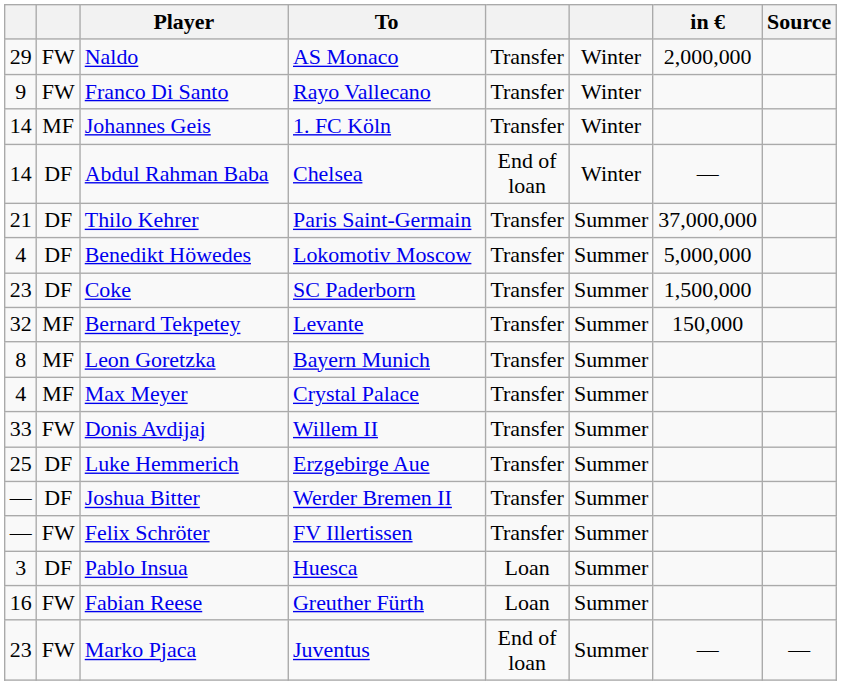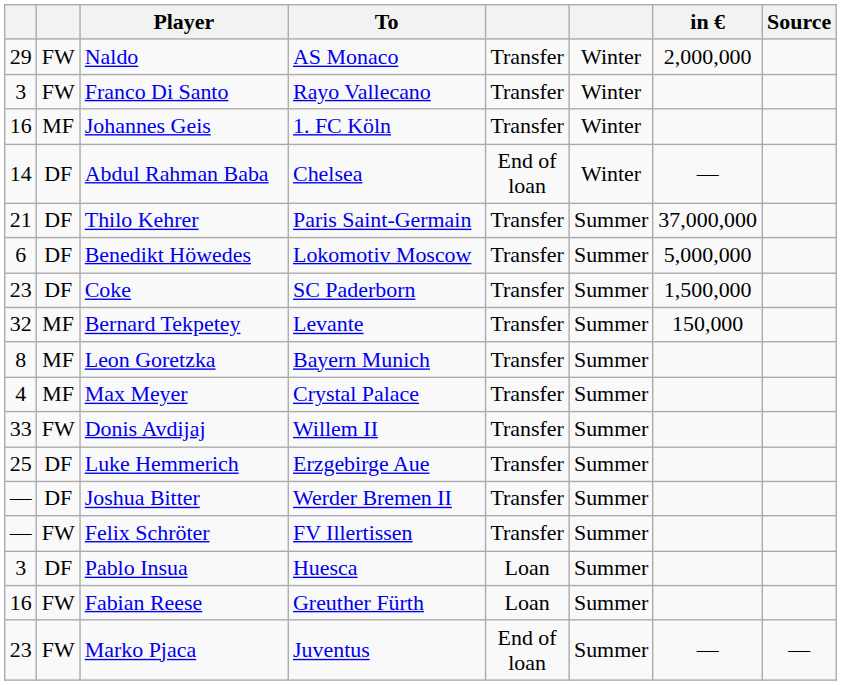 <table class="wikitable sortable" style="text-align:center;">
 <tr>
 <th></th>
 <th></th>
 <th width=185>Player</th>
 <th width=175>To</th>
 <th></th>
 <th></th>
 <th data-sort-type="number"> in €</th>
 <th class="unsortable">Source</th>
 </tr>
 <tr>
 <td>29</td>
 <td>FW</td>
 <td align="left"> <a href='#'>Naldo</a></td>
 <td style="text-align:left"> <a href='#'>AS Monaco</a></td>
 <td>Transfer</td>
 <td>Winter</td>
 <td>2,000,000</td>
 <td></td>
 </tr>
 <tr>
-<td>9</td>
+<td>3</td>
 <td>FW</td>
 <td align="left"> <a href='#'>Franco Di Santo</a></td>
 <td style="text-align:left"> <a href='#'>Rayo Vallecano</a></td>
 <td>Transfer</td>
 <td>Winter</td>
 <td></td>
 <td></td>
 </tr>
 <tr>
-<td>14</td>
+<td>16</td>
 <td>MF</td>
 <td align="left"> <a href='#'>Johannes Geis</a></td>
 <td style="text-align:left"> <a href='#'>1. FC Köln</a></td>
 <td>Transfer</td>
 <td>Winter</td>
 <td></td>
 <td></td>
 </tr>
 <tr>
 <td>14</td>
 <td>DF</td>
 <td align="left"> <a href='#'>Abdul Rahman Baba</a></td>
 <td style="text-align:left"> <a href='#'>Chelsea</a></td>
 <td>End of loan</td>
 <td>Winter</td>
 <td>—</td>
 <td></td>
 </tr>
 <tr>
 <td>21</td>
 <td>DF</td>
 <td align="left"> <a href='#'>Thilo Kehrer</a></td>
 <td style="text-align:left"> <a href='#'>Paris Saint-Germain</a></td>
 <td>Transfer</td>
 <td>Summer</td>
 <td>37,000,000</td>
 <td></td>
 </tr>
 <tr>
-<td>4</td>
+<td>6</td>
 <td>DF</td>
 <td align="left"> <a href='#'>Benedikt Höwedes</a></td>
 <td style="text-align:left"> <a href='#'>Lokomotiv Moscow</a></td>
 <td>Transfer</td>
 <td>Summer</td>
 <td>5,000,000</td>
 <td></td>
 </tr>
 <tr>
 <td>23</td>
 <td>DF</td>
 <td align="left"> <a href='#'>Coke</a></td>
 <td style="text-align:left"> <a href='#'>SC Paderborn</a></td>
 <td>Transfer</td>
 <td>Summer</td>
 <td>1,500,000</td>
 <td></td>
 </tr>
 <tr>
 <td>32</td>
 <td>MF</td>
 <td align="left"> <a href='#'>Bernard Tekpetey</a></td>
 <td style="text-align:left"> <a href='#'>Levante</a></td>
 <td>Transfer</td>
 <td>Summer</td>
 <td>150,000</td>
 <td></td>
 </tr>
 <tr>
 <td>8</td>
 <td>MF</td>
 <td align="left"> <a href='#'>Leon Goretzka</a></td>
 <td style="text-align:left"> <a href='#'>Bayern Munich</a></td>
 <td>Transfer</td>
 <td>Summer</td>
 <td></td>
 <td></td>
 </tr>
 <tr>
 <td>4</td>
 <td>MF</td>
 <td align="left"> <a href='#'>Max Meyer</a></td>
 <td style="text-align:left"> <a href='#'>Crystal Palace</a></td>
 <td>Transfer</td>
 <td>Summer</td>
 <td></td>
 <td></td>
 </tr>
 <tr>
 <td>33</td>
 <td>FW</td>
 <td align="left"> <a href='#'>Donis Avdijaj</a></td>
 <td style="text-align:left"> <a href='#'>Willem II</a></td>
 <td>Transfer</td>
 <td>Summer</td>
 <td></td>
 <td></td>
 </tr>
 <tr>
 <td>25</td>
 <td>DF</td>
 <td align="left"> <a href='#'>Luke Hemmerich</a></td>
 <td style="text-align:left"> <a href='#'>Erzgebirge Aue</a></td>
 <td>Transfer</td>
 <td>Summer</td>
 <td></td>
 <td></td>
 </tr>
 <tr>
 <td>—</td>
 <td>DF</td>
 <td align="left"> <a href='#'>Joshua Bitter</a></td>
 <td style="text-align:left"> <a href='#'>Werder Bremen II</a></td>
 <td>Transfer</td>
 <td>Summer</td>
 <td></td>
 <td></td>
 </tr>
 <tr>
 <td>—</td>
 <td>FW</td>
 <td align="left"> <a href='#'>Felix Schröter</a></td>
 <td style="text-align:left"> <a href='#'>FV Illertissen</a></td>
 <td>Transfer</td>
 <td>Summer</td>
 <td></td>
 <td></td>
 </tr>
 <tr>
 <td>3</td>
 <td>DF</td>
 <td align="left"> <a href='#'>Pablo Insua</a></td>
 <td style="text-align:left"> <a href='#'>Huesca</a></td>
 <td>Loan</td>
 <td>Summer</td>
 <td></td>
 <td></td>
 </tr>
 <tr>
 <td>16</td>
 <td>FW</td>
 <td align="left"> <a href='#'>Fabian Reese</a></td>
 <td style="text-align:left"> <a href='#'>Greuther Fürth</a></td>
 <td>Loan</td>
 <td>Summer</td>
 <td></td>
 <td></td>
 </tr>
 <tr>
 <td>23</td>
 <td>FW</td>
 <td align="left"> <a href='#'>Marko Pjaca</a></td>
 <td style="text-align:left"> <a href='#'>Juventus</a></td>
 <td>End of loan</td>
 <td>Summer</td>
 <td>—</td>
 <td>—</td>
 </tr>
 </table>
